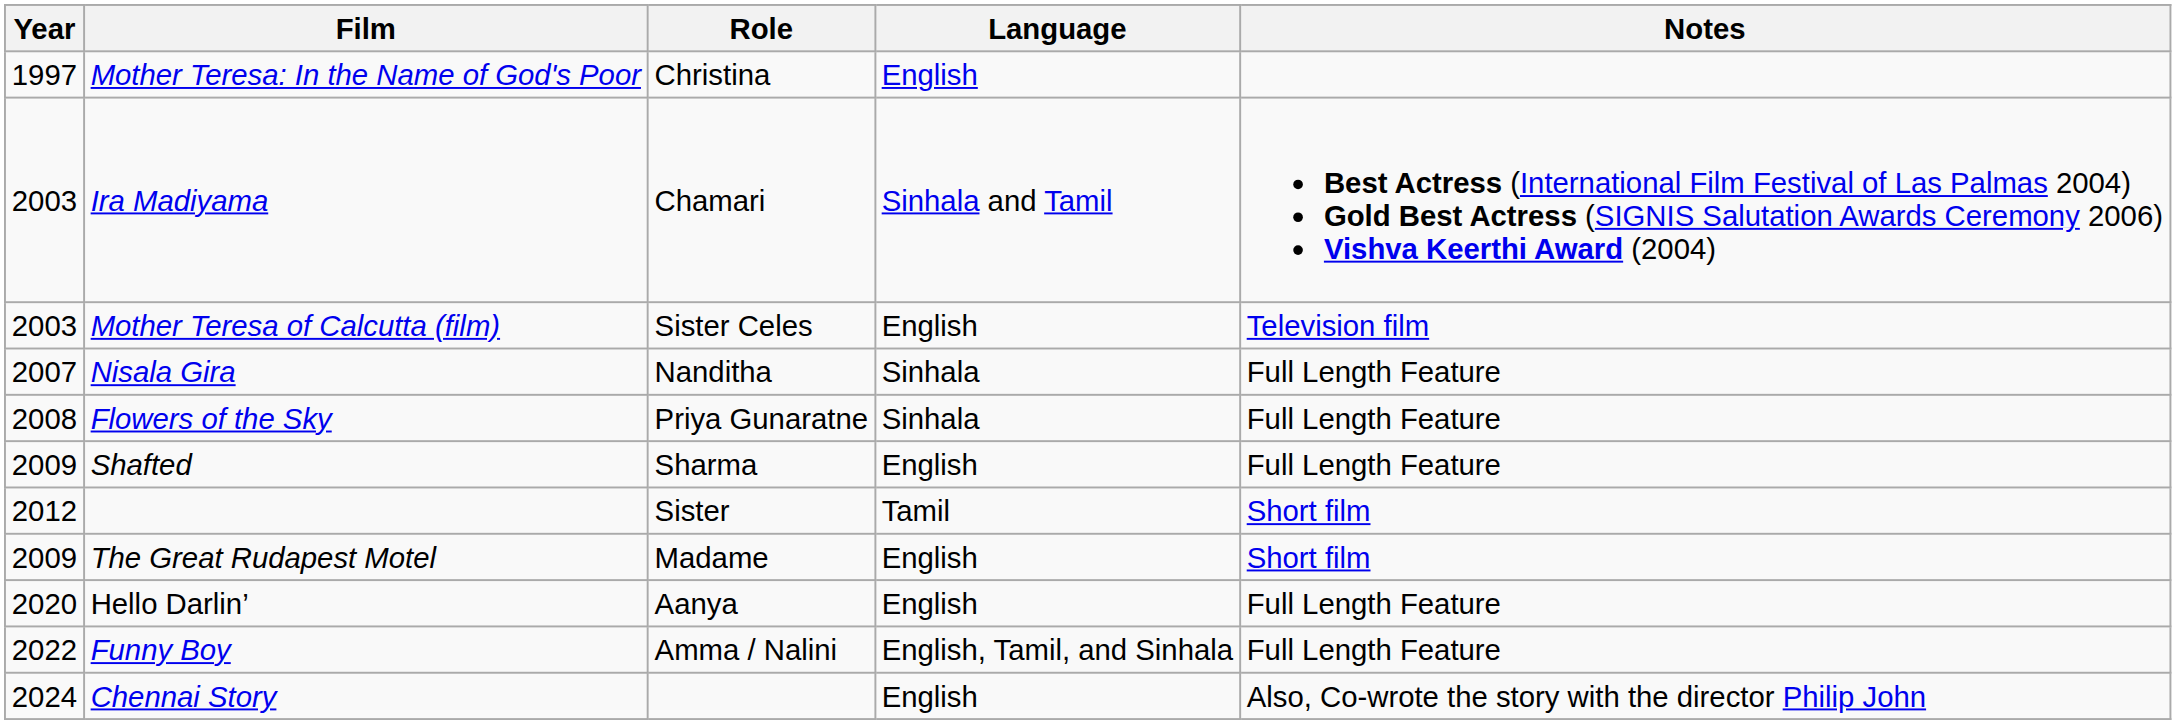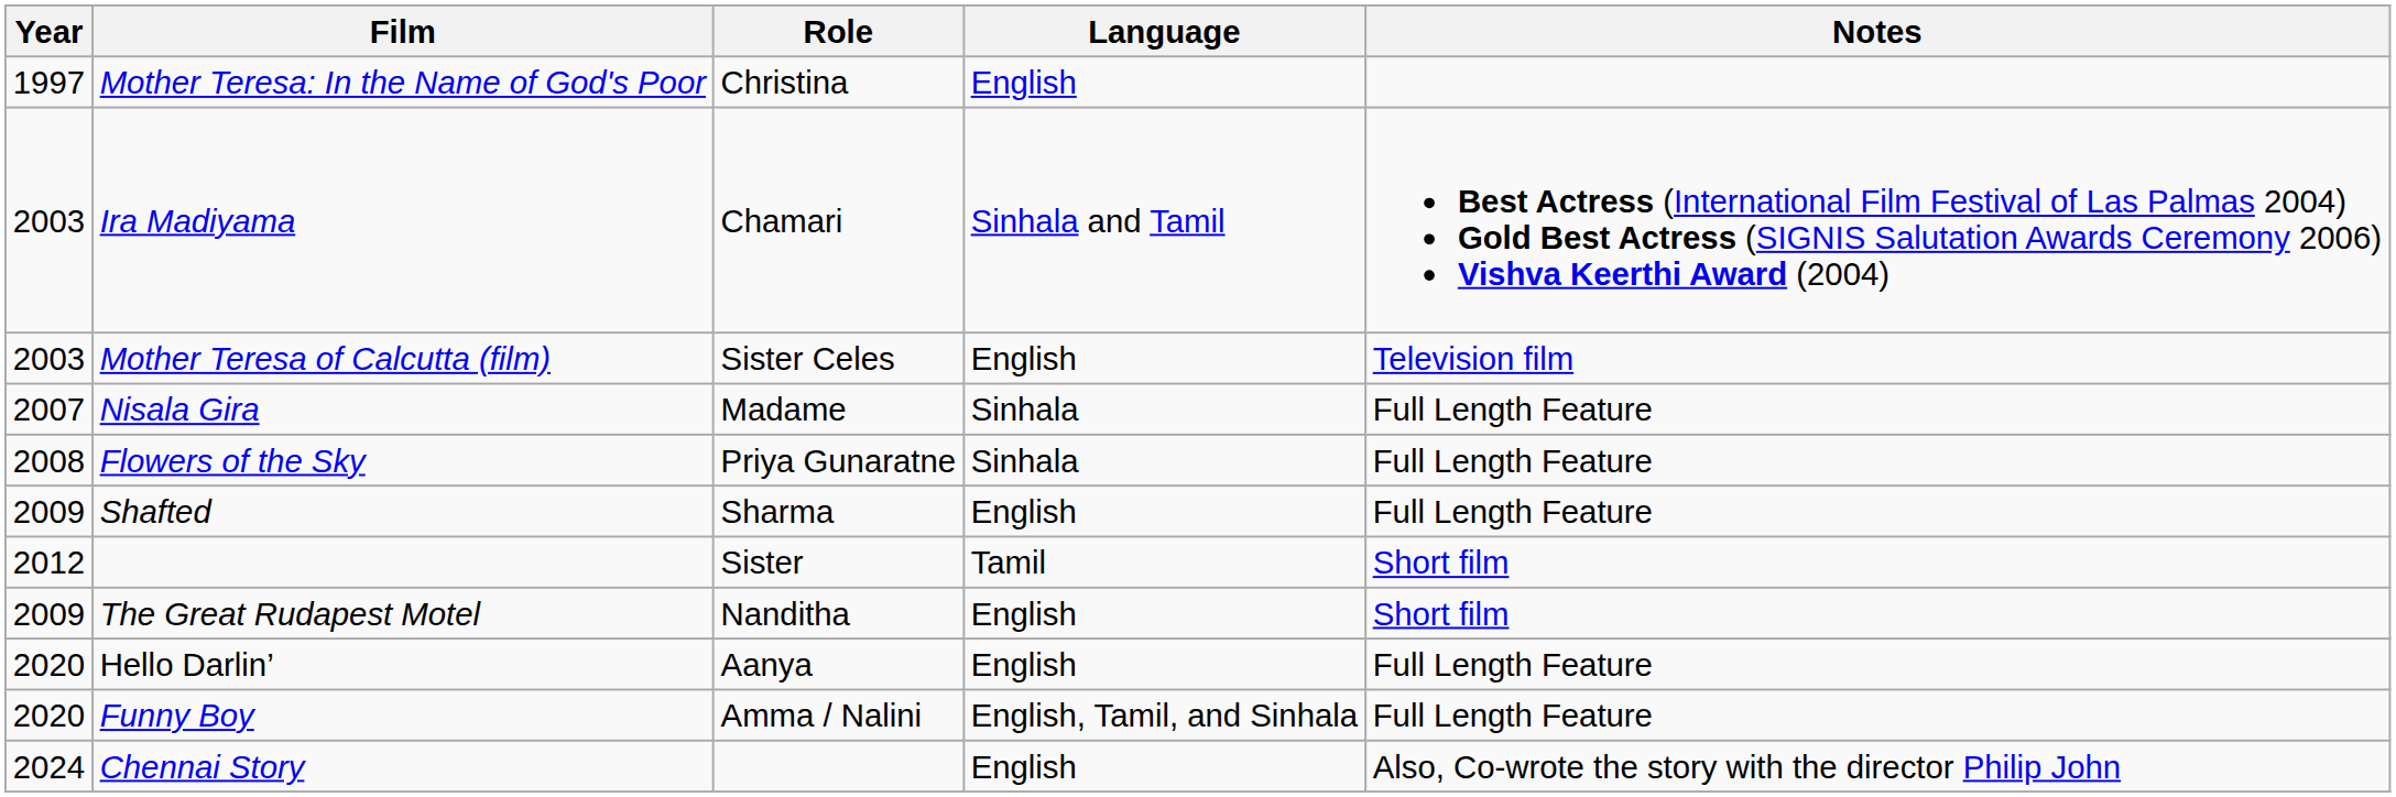 <table class="wikitable" style="font-size:95%;">
 <tr style="text-align:center;">
 <th>Year</th>
 <th>Film</th>
 <th>Role</th>
 <th>Language</th>
 <th class="unsortable">Notes</th>
 </tr>
 <tr>
 <td>1997</td>
 <td><em><a href='#'>Mother Teresa: In the Name of God's Poor</a></em></td>
 <td>Christina</td>
 <td><a href='#'>English</a></td>
 <td></td>
 </tr>
 <tr>
 <td>2003</td>
 <td><em><a href='#'>Ira Madiyama</a></em></td>
 <td>Chamari</td>
 <td><a href='#'>Sinhala</a> and <a href='#'>Tamil</a></td>
 <td><br><ul><li><strong>Best Actress</strong> (<a href='#'>International Film Festival of Las Palmas</a> 2004)</li><li><strong>Gold Best Actress</strong> (<a href='#'>SIGNIS Salutation Awards Ceremony</a> 2006)</li><li><strong><a href='#'>Vishva Keerthi Award</a></strong> (2004)</li></ul></td>
 </tr>
 <tr>
 <td>2003</td>
 <td><em><a href='#'>Mother Teresa of Calcutta (film)</a></em></td>
 <td>Sister Celes</td>
 <td>English</td>
 <td><a href='#'>Television film</a></td>
 </tr>
 <tr>
 <td>2007</td>
 <td><em><a href='#'>Nisala Gira</a></em></td>
-<td>Nanditha</td>
+<td>Madame</td>
 <td>Sinhala</td>
 <td>Full Length Feature</td>
 </tr>
 <tr>
 <td>2008</td>
 <td><em><a href='#'>Flowers of the Sky</a></em></td>
 <td>Priya Gunaratne</td>
 <td>Sinhala</td>
 <td>Full Length Feature</td>
 </tr>
 <tr>
 <td>2009</td>
 <td><em>Shafted</em></td>
 <td>Sharma</td>
 <td>English</td>
 <td>Full Length Feature</td>
 </tr>
 <tr>
 <td>2012</td>
 <td><em></em></td>
 <td>Sister</td>
 <td>Tamil</td>
 <td><a href='#'>Short film</a></td>
 </tr>
 <tr>
 <td>2009</td>
 <td><em>The Great Rudapest Motel</em></td>
-<td>Madame</td>
+<td>Nanditha</td>
 <td>English</td>
 <td><a href='#'>Short film</a></td>
 </tr>
 <tr>
 <td>2020</td>
 <td>Hello Darlin’</td>
 <td>Aanya</td>
 <td>English</td>
 <td>Full Length Feature</td>
 </tr>
 <tr>
-<td>2022</td>
+<td>2020</td>
 <td><em><a href='#'>Funny Boy</a></em></td>
 <td>Amma / Nalini</td>
 <td>English, Tamil, and Sinhala</td>
 <td>Full Length Feature</td>
 </tr>
 <tr>
 <td>2024</td>
 <td><em><a href='#'>Chennai Story</a></em></td>
 <td></td>
 <td>English</td>
 <td>Also, Co-wrote the story with the director <a href='#'>Philip John</a></td>
 </tr>
 </table>
